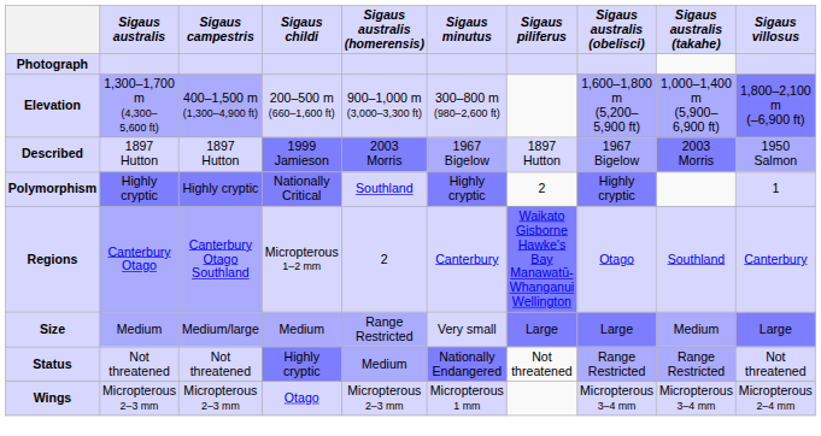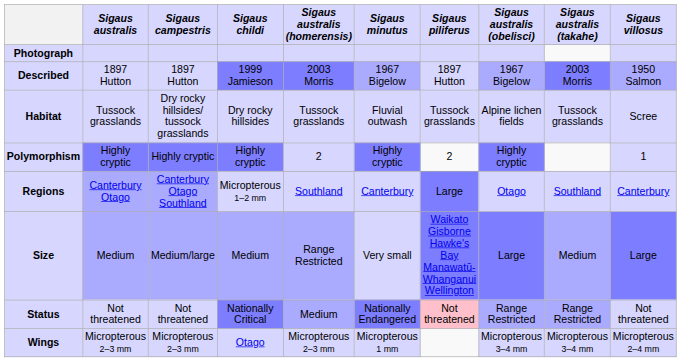 <table class="wikitable" style="text-align: center">
 <tr>
 <th></th>
 <th style="background: #D6D6FF"><em>Sigaus australis</em></th>
 <th style="background: #D6D6FF"><em>Sigaus campestris</em></th>
 <th style="background: #D6D6FF"><em>Sigaus childi</em></th>
 <th style="background: #D6D6FF"><em>Sigaus australis (homerensis)</em></th>
 <th style="background: #D6D6FF"><em>Sigaus minutus</em></th>
 <th style="background: #D6D6FF"><em>Sigaus piliferus</em></th>
 <th style="background: #D6D6FF"><em>Sigaus australis (obelisci)</em></th>
 <th style="background: #D6D6FF"><em>Sigaus australis (takahe)</em></th>
 <th style="background: #D6D6FF"><em>Sigaus villosus</em></th>
 </tr>
 <tr>
 <td style="background: #D6D6FF"><strong>Photograph</strong></td>
 <td style="background: #D6D6FF"></td>
 <td style="background: #D6D6FF"></td>
 <td style="background: #D6D6FF"></td>
 <td style="background: #D6D6FF"></td>
 <td style="background: #D6D6FF"></td>
 <td style="background: #D6D6FF"></td>
 <td style="background: #D6D6FF"></td>
 <td></td>
 <td style="background: #D6D6FF"></td>
 </tr>
 <tr>
-<td style="background: #D6D6FF"><strong>Elevation</strong></td>
-<td style="background: #AAAAFF">1,300–1,700 m <br><small>(4,300–5,600 ft)</small></td>
-<td style="background: #AAAAFF">400–1,500 m <br><small>(1,300–4,900 ft)</small></td>
-<td style="background: #D6D6FF">200–500 m<br><small>(660–1,600 ft)</small></td>
-<td style="background: #D6D6FF">900–1,000 m <br><small>(3,000–3,300 ft)</small></td>
-<td style="background: #D6D6FF">300–800 m <br><small>(980–2,600 ft)</small></td>
-<td></td>
-<td style="background: #AAAAFF">1,600–1,800 m <br>(5,200–5,900 ft)</td>
-<td style="background: #AAAAFF">1,000–1,400 m <br>(5,900–6,900 ft)</td>
-<td style="background: #7D7DFF">1,800–2,100 m <br>(–6,900 ft)</td>
-</tr>
-<tr>
 <td style="background: #D6D6FF"><strong>Described</strong></td>
 <td style="background: #D6D6FF">1897<br>Hutton</td>
 <td style="background: #D6D6FF">1897<br>Hutton</td>
 <td style="background: #7D7DFF">1999<br>Jamieson</td>
 <td style="background: #7D7DFF">2003<br>Morris</td>
 <td style="background: #AAAAFF">1967<br>Bigelow</td>
 <td style="background: #D6D6FF">1897<br>Hutton</td>
 <td style="background: #AAAAFF">1967<br>Bigelow</td>
 <td style="background: #7D7DFF">2003<br>Morris</td>
 <td style="background: #AAAAFF">1950<br>Salmon</td>
 </tr>
 <tr>
+<td style="background: #D6D6FF"><strong>Habitat</strong></td>
+<td style="background: #D6D6FF">Tussock grasslands</td>
+<td style="background: #D6D6FF">Dry rocky hillsides/<br>tussock grasslands</td>
+<td style="background: #D6D6FF">Dry rocky hillsides</td>
+<td style="background: #D6D6FF">Tussock grasslands</td>
+<td style="background: #D6D6FF">Fluvial outwash</td>
+<td style="background: #D6D6FF">Tussock grasslands</td>
+<td style="background: #D6D6FF">Alpine lichen fields</td>
+<td style="background: #D6D6FF">Tussock grasslands</td>
+<td style="background: #D6D6FF">Scree</td>
+</tr>
+<tr>
 <td style="background: #D6D6FF"><strong>Polymorphism</strong></td>
 <td style="background: #7D7DFF">Highly cryptic</td>
 <td style="background: #7D7DFF">Highly cryptic</td>
-<td style="background: #7D7DFF">Nationally Critical</td>
-<td style="background: #D6D6FF"><a href='#'>Southland</a></td>
+<td style="background: #7D7DFF">Highly cryptic</td>
+<td style="background: #D6D6FF">2</td>
 <td style="background: #7D7DFF">Highly cryptic</td>
 <td>2</td>
 <td style="background: #7D7DFF">Highly cryptic</td>
 <td></td>
 <td style="background: #D6D6FF">1</td>
 </tr>
 <tr>
 <td style="background: #D6D6FF"><strong>Regions</strong></td>
 <td style="background: #AAAAFF"><a href='#'>Canterbury</a><br><a href='#'>Otago</a></td>
 <td style="background: #AAAAFF"><a href='#'>Canterbury</a><br><a href='#'>Otago</a><br><a href='#'>Southland</a></td>
 <td style="background: #D6D6FF">Micropterous<br><small>1–2 mm</small></td>
-<td style="background: #D6D6FF">2</td>
+<td style="background: #D6D6FF"><a href='#'>Southland</a></td>
 <td style="background: #D6D6FF"><a href='#'>Canterbury</a></td>
-<td style="background: #7D7DFF"><a href='#'>Waikato</a><br><a href='#'>Gisborne</a><br><a href='#'>Hawke's Bay</a><br><a href='#'>Manawatū-Whanganui</a><br><a href='#'>Wellington</a></td>
+<td style="background: #7D7DFF">Large</td>
 <td style="background: #D6D6FF"><a href='#'>Otago</a></td>
 <td style="background: #D6D6FF"><a href='#'>Southland</a></td>
 <td style="background: #D6D6FF"><a href='#'>Canterbury</a></td>
 </tr>
 <tr>
 <td style="background: #D6D6FF"><strong>Size</strong></td>
 <td style="background: #AAAAFF">Medium</td>
 <td style="background: #AAAAFF">Medium/large</td>
 <td style="background: #AAAAFF">Medium</td>
 <td style="background: #AAAAFF">Range Restricted</td>
 <td style="background: #D6D6FF">Very small</td>
-<td style="background: #7D7DFF">Large</td>
+<td style="background: #7D7DFF"><a href='#'>Waikato</a><br><a href='#'>Gisborne</a><br><a href='#'>Hawke's Bay</a><br><a href='#'>Manawatū-Whanganui</a><br><a href='#'>Wellington</a></td>
 <td style="background: #7D7DFF">Large</td>
 <td style="background: #AAAAFF">Medium</td>
 <td style="background: #7D7DFF">Large</td>
 </tr>
 <tr>
 <td style="background: #D6D6FF"><strong>Status</strong></td>
 <td style="background: #D6D6FF">Not threatened</td>
 <td style="background: #D6D6FF">Not threatened</td>
-<td style="background: #7D7DFF">Highly cryptic</td>
+<td style="background: #7D7DFF">Nationally Critical</td>
 <td style="background: #AAAAFF">Medium</td>
 <td style="background: #7D7DFF">Nationally Endangered</td>
-<td>Not threatened</td>
+<td style="background: pink;">Not threatened</td>
 <td style="background: #AAAAFF">Range Restricted</td>
 <td style="background: #AAAAFF">Range Restricted</td>
 <td style="background: #D6D6FF">Not threatened</td>
 </tr>
 <tr>
 <td style="background: #D6D6FF"><strong>Wings</strong></td>
 <td style="background: #D6D6FF">Micropterous<br><small>2–3 mm</small></td>
 <td style="background: #D6D6FF">Micropterous<br><small>2–3 mm</small></td>
 <td style="background: #D6D6FF"><a href='#'>Otago</a></td>
 <td style="background: #D6D6FF">Micropterous<br><small>2–3 mm</small></td>
 <td style="background: #D6D6FF">Micropterous<br><small>1 mm</small></td>
 <td></td>
 <td style="background: #D6D6FF">Micropterous<br><small>3–4 mm</small></td>
 <td style="background: #D6D6FF">Micropterous<br><small>3–4 mm</small></td>
 <td style="background: #D6D6FF">Micropterous<br><small>2–4 mm</small></td>
 </tr>
 </table>
